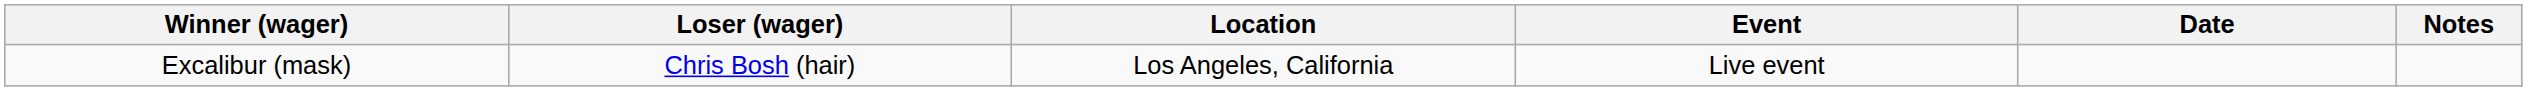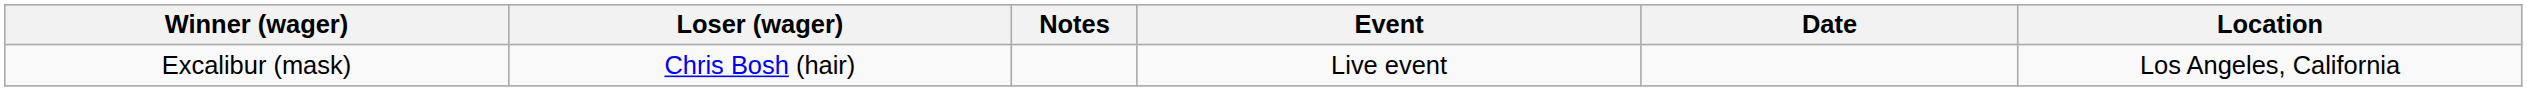 <table class="wikitable sortable" width=100%  style="text-align: center">
 <tr>
 <th width=20% scope="col">Winner (wager)</th>
 <th width=20% scope="col">Loser (wager)</th>
-<th width=20% scope="col">Location</th>
+<th class="unsortable" width=5% scope="col">Notes</th>
 <th width=20% scope="col">Event</th>
 <th width=15% scope="col">Date</th>
-<th class="unsortable" width=5% scope="col">Notes</th>
+<th width=20% scope="col">Location</th>
 </tr>
 <tr>
 <td>Excalibur (mask)</td>
 <td><a href='#'>Chris Bosh</a> (hair)</td>
-<td>Los Angeles, California</td>
+<td></td>
 <td>Live event</td>
 <td></td>
-<td></td>
+<td>Los Angeles, California</td>
 </tr>
 </table>
